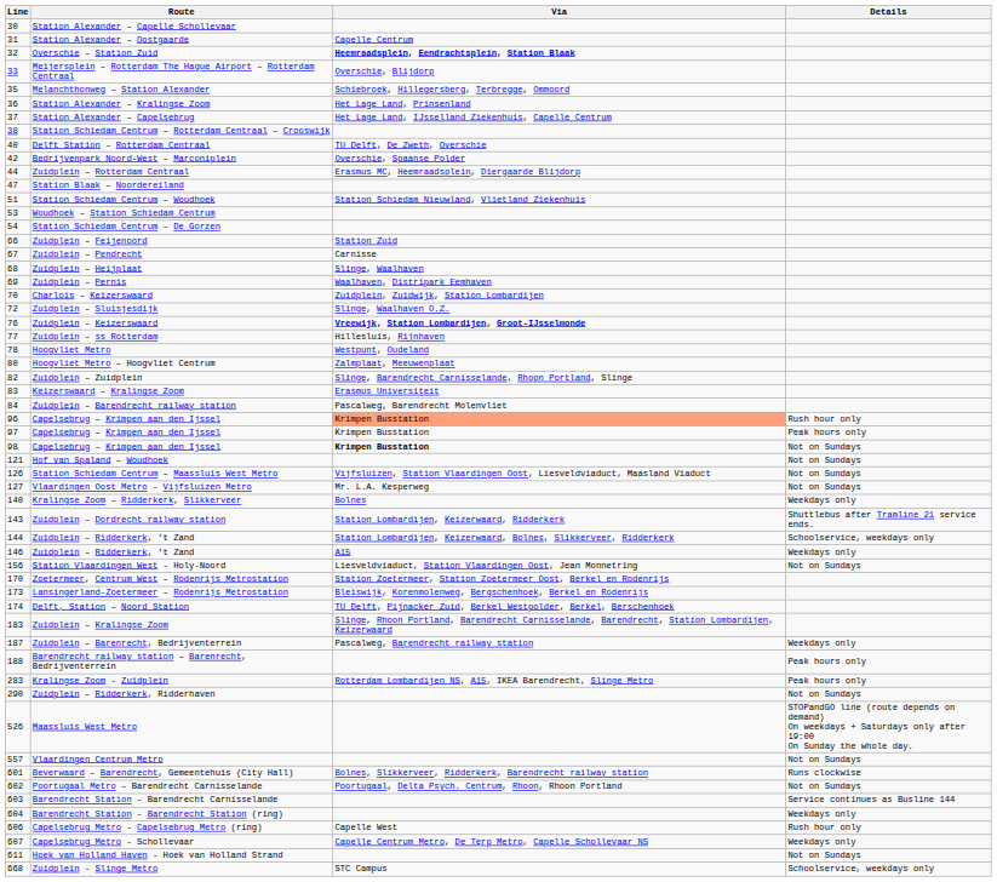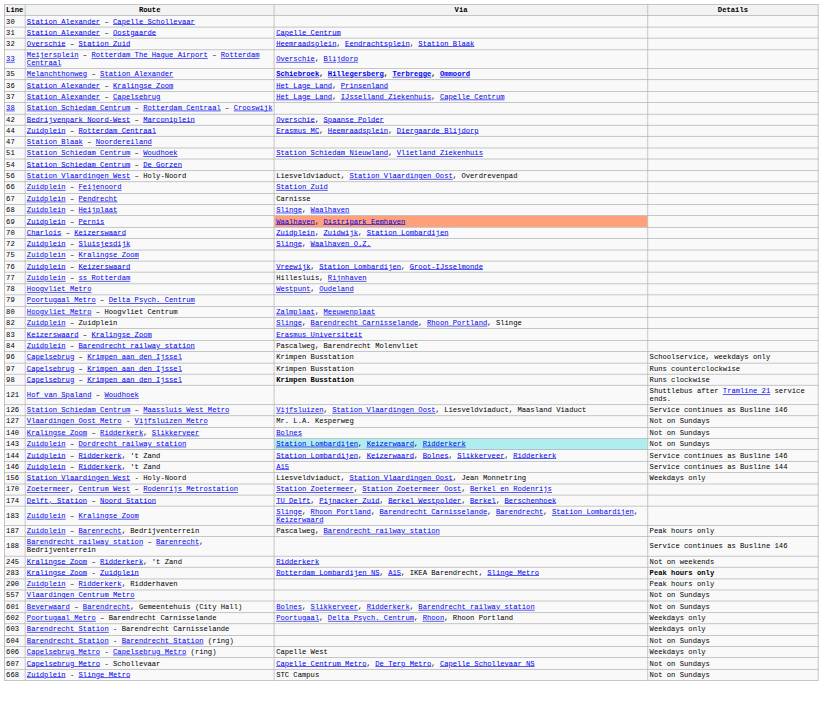 <table class="wikitable" style="font-size:85%;">
 <tr>
 <th>Line</th>
 <th>Route</th>
 <th>Via</th>
 <th>Details</th>
 </tr>
 <tr>
 <td>30</td>
 <td><a href='#'>Station Alexander</a> – <a href='#'>Capelle Schollevaar</a></td>
 <td></td>
 <td></td>
 </tr>
 <tr>
 <td>31</td>
 <td><a href='#'>Station Alexander</a> – <a href='#'>Oostgaarde</a></td>
 <td><a href='#'>Capelle Centrum</a></td>
 <td></td>
 </tr>
 <tr>
 <td>32</td>
 <td><a href='#'>Overschie</a> – <a href='#'>Station Zuid</a></td>
-<td><strong><a href='#'>Heemraadsplein</a>, <a href='#'>Eendrachtsplein</a>, <a href='#'>Station Blaak</a></strong></td>
+<td><a href='#'>Heemraadsplein</a>, <a href='#'>Eendrachtsplein</a>, <a href='#'>Station Blaak</a></td>
 <td></td>
 </tr>
 <tr>
 <td><a href='#'>33</a></td>
 <td><a href='#'>Meijersplein</a> – <a href='#'>Rotterdam The Hague Airport</a> – <a href='#'>Rotterdam Centraal</a></td>
 <td><a href='#'>Overschie</a>, <a href='#'>Blijdorp</a></td>
 <td></td>
 </tr>
 <tr>
 <td>35</td>
 <td><a href='#'>Melanchthonweg</a> – <a href='#'>Station Alexander</a></td>
-<td><a href='#'>Schiebroek</a>, <a href='#'>Hillegersberg</a>, <a href='#'>Terbregge</a>, <a href='#'>Ommoord</a></td>
+<td><strong><a href='#'>Schiebroek</a>, <a href='#'>Hillegersberg</a>, <a href='#'>Terbregge</a>, <a href='#'>Ommoord</a></strong></td>
 <td></td>
 </tr>
 <tr>
 <td>36</td>
 <td><a href='#'>Station Alexander</a> – <a href='#'>Kralingse Zoom</a></td>
 <td><a href='#'>Het Lage Land</a>, <a href='#'>Prinsenland</a></td>
 <td></td>
 </tr>
 <tr>
 <td>37</td>
 <td><a href='#'>Station Alexander</a> – <a href='#'>Capelsebrug</a></td>
 <td><a href='#'>Het Lage Land</a>, <a href='#'>IJsselland Ziekenhuis</a>, <a href='#'>Capelle Centrum</a></td>
 <td></td>
 </tr>
 <tr>
 <td><a href='#'>38</a></td>
 <td><a href='#'>Station Schiedam Centrum</a> – <a href='#'>Rotterdam Centraal</a> – <a href='#'>Crooswijk</a></td>
 <td></td>
-<td></td>
-</tr>
-<tr>
-<td>40</td>
-<td><a href='#'>Delft Station</a> – <a href='#'>Rotterdam Centraal</a></td>
-<td><a href='#'>TU Delft</a>, <a href='#'>De Zweth</a>, <a href='#'>Overschie</a></td>
 <td></td>
 </tr>
 <tr>
 <td>42</td>
 <td><a href='#'>Bedrijvenpark Noord-West</a> – <a href='#'>Marconiplein</a></td>
 <td><a href='#'>Overschie</a>, <a href='#'>Spaanse Polder</a></td>
 <td></td>
 </tr>
 <tr>
 <td>44</td>
 <td><a href='#'>Zuidplein</a> – <a href='#'>Rotterdam Centraal</a></td>
 <td><a href='#'>Erasmus MC</a>, <a href='#'>Heemraadsplein</a>, <a href='#'>Diergaarde Blijdorp</a></td>
 <td></td>
 </tr>
 <tr>
 <td>47</td>
 <td><a href='#'>Station Blaak</a> – <a href='#'>Noordereiland</a></td>
 <td></td>
 <td></td>
 </tr>
 <tr>
 <td>51</td>
 <td><a href='#'>Station Schiedam Centrum</a> – <a href='#'>Woudhoek</a></td>
 <td><a href='#'>Station Schiedam Nieuwland</a>, <a href='#'>Vlietland Ziekenhuis</a></td>
 <td></td>
 </tr>
 <tr>
-<td>53</td>
-<td><a href='#'>Woudhoek</a> – <a href='#'>Station Schiedam Centrum</a></td>
+<td>54</td>
+<td><a href='#'>Station Schiedam Centrum</a> – <a href='#'>De Gorzen</a></td>
 <td></td>
 <td></td>
 </tr>
 <tr>
-<td>54</td>
-<td><a href='#'>Station Schiedam Centrum</a> – <a href='#'>De Gorzen</a></td>
-<td></td>
+<td>56</td>
+<td><a href='#'>Station Vlaardingen West</a> – Holy-Noord</td>
+<td>Liesveldviaduct, <a href='#'>Station Vlaardingen Oost</a>, Overdrevenpad</td>
 <td></td>
 </tr>
 <tr>
 <td>66</td>
 <td><a href='#'>Zuidplein</a> – <a href='#'>Feijenoord</a></td>
 <td><a href='#'>Station Zuid</a></td>
 <td></td>
 </tr>
 <tr>
 <td>67</td>
 <td><a href='#'>Zuidplein</a> – <a href='#'>Pendrecht</a></td>
 <td>Carnisse</td>
 <td></td>
 </tr>
 <tr>
 <td>68</td>
 <td><a href='#'>Zuidplein</a> – <a href='#'>Heijplaat</a></td>
 <td><a href='#'>Slinge</a>, <a href='#'>Waalhaven</a></td>
 <td></td>
 </tr>
 <tr>
 <td>69</td>
 <td><a href='#'>Zuidplein</a> – <a href='#'>Pernis</a></td>
-<td><a href='#'>Waalhaven</a>, <a href='#'>Distripark Eemhaven</a></td>
+<td style="background: lightsalmon;"><a href='#'>Waalhaven</a>, <a href='#'>Distripark Eemhaven</a></td>
 <td></td>
 </tr>
 <tr>
 <td>70</td>
 <td><a href='#'>Charlois</a> – <a href='#'>Keizerswaard</a></td>
 <td><a href='#'>Zuidplein</a>, <a href='#'>Zuidwijk</a>, <a href='#'>Station Lombardijen</a></td>
 <td></td>
 </tr>
 <tr>
 <td>72</td>
 <td><a href='#'>Zuidplein</a> – <a href='#'>Sluisjesdijk</a></td>
 <td><a href='#'>Slinge</a>, <a href='#'>Waalhaven O.Z.</a></td>
 <td></td>
 </tr>
 <tr>
+<td>75</td>
+<td><a href='#'>Zuidplein</a> – <a href='#'>Kralingse Zoom</a></td>
+<td></td>
+<td></td>
+</tr>
+<tr>
 <td>76</td>
 <td><a href='#'>Zuidplein</a> – <a href='#'>Keizerswaard</a></td>
-<td><strong><a href='#'>Vreewijk</a>, <a href='#'>Station Lombardijen</a>, <a href='#'>Groot-IJsselmonde</a></strong></td>
+<td><a href='#'>Vreewijk</a>, <a href='#'>Station Lombardijen</a>, <a href='#'>Groot-IJsselmonde</a></td>
 <td></td>
 </tr>
 <tr>
 <td>77</td>
 <td><a href='#'>Zuidplein</a> – <a href='#'>ss Rotterdam</a></td>
 <td>Hillesluis, <a href='#'>Rijnhaven</a></td>
 <td></td>
 </tr>
 <tr>
 <td>78</td>
 <td><a href='#'>Hoogvliet Metro</a></td>
 <td><a href='#'>Westpunt</a>, <a href='#'>Oudeland</a></td>
+<td></td>
+</tr>
+<tr>
+<td>79</td>
+<td><a href='#'>Poortugaal Metro</a> – <a href='#'>Delta Psych. Centrum</a></td>
+<td></td>
 <td></td>
 </tr>
 <tr>
 <td>80</td>
 <td><a href='#'>Hoogvliet Metro</a> – Hoogvliet Centrum</td>
 <td><a href='#'>Zalmplaat</a>, <a href='#'>Meeuwenplaat</a></td>
 <td></td>
 </tr>
 <tr>
 <td>82</td>
 <td><a href='#'>Zuidplein</a> – Zuidplein</td>
 <td><a href='#'>Slinge</a>, <a href='#'>Barendrecht Carnisselande</a>, <a href='#'>Rhoon Portland</a>, Slinge</td>
 <td></td>
 </tr>
 <tr>
 <td>83</td>
 <td><a href='#'>Keizerswaard</a> – <a href='#'>Kralingse Zoom</a></td>
 <td><a href='#'>Erasmus Universiteit</a></td>
 <td></td>
 </tr>
 <tr>
 <td>84</td>
 <td><a href='#'>Zuidplein</a> – <a href='#'>Barendrecht railway station</a></td>
 <td>Pascalweg, Barendrecht Molenvliet</td>
 <td></td>
 </tr>
 <tr>
 <td>96</td>
 <td><a href='#'>Capelsebrug</a> – <a href='#'>Krimpen aan den Ijssel</a></td>
-<td style="background: lightsalmon;">Krimpen Busstation</td>
-<td>Rush hour only</td>
+<td>Krimpen Busstation</td>
+<td>Schoolservice, weekdays only</td>
 </tr>
 <tr>
 <td>97</td>
 <td><a href='#'>Capelsebrug</a> – <a href='#'>Krimpen aan den Ijssel</a></td>
 <td>Krimpen Busstation</td>
-<td>Peak hours only</td>
+<td>Runs counterclockwise</td>
 </tr>
 <tr>
 <td>98</td>
 <td><a href='#'>Capelsebrug</a> – <a href='#'>Krimpen aan den Ijssel</a></td>
 <td><strong>Krimpen Busstation</strong></td>
-<td>Not on Sundays</td>
+<td>Runs clockwise</td>
 </tr>
 <tr>
 <td>121</td>
 <td><a href='#'>Hof van Spaland</a> – <a href='#'>Woudhoek</a></td>
 <td></td>
-<td>Not on Sundays</td>
+<td>Shuttlebus after <a href='#'>Tramline 21</a> service ends.</td>
 </tr>
 <tr>
 <td>126</td>
 <td><a href='#'>Station Schiedam Centrum</a> – <a href='#'>Maassluis West Metro</a></td>
 <td><a href='#'>Vijfsluizen</a>, <a href='#'>Station Vlaardingen Oost</a>, Liesveldviaduct, Maasland Viaduct</td>
-<td>Not on Sundays</td>
+<td>Service continues as Busline 146</td>
 </tr>
 <tr>
 <td>127</td>
 <td><a href='#'>Vlaardingen Oost Metro</a> - <a href='#'>Vijfsluizen Metro</a></td>
 <td>Mr. L.A. Kesperweg</td>
 <td>Not on Sundays</td>
 </tr>
 <tr>
 <td>140</td>
 <td><a href='#'>Kralingse Zoom</a> – <a href='#'>Ridderkerk</a>, <a href='#'>Slikkerveer</a></td>
 <td><a href='#'>Bolnes</a></td>
-<td>Weekdays only</td>
+<td>Not on Sundays</td>
 </tr>
 <tr>
 <td>143</td>
 <td><a href='#'>Zuidplein</a> – <a href='#'>Dordrecht railway station</a></td>
-<td><a href='#'>Station Lombardijen</a>, <a href='#'>Keizerwaard</a>, <a href='#'>Ridderkerk</a></td>
-<td>Shuttlebus after <a href='#'>Tramline 21</a> service ends.</td>
+<td style="background: paleturquoise;"><a href='#'>Station Lombardijen</a>, <a href='#'>Keizerwaard</a>, <a href='#'>Ridderkerk</a></td>
+<td>Not on Sundays</td>
 </tr>
 <tr>
 <td>144</td>
 <td><a href='#'>Zuidplein</a> – <a href='#'>Ridderkerk</a>, 't Zand</td>
 <td><a href='#'>Station Lombardijen</a>, <a href='#'>Keizerwaard</a>, <a href='#'>Bolnes</a>, <a href='#'>Slikkerveer</a>, <a href='#'>Ridderkerk</a></td>
-<td>Schoolservice, weekdays only</td>
+<td>Service continues as Busline 146</td>
 </tr>
 <tr>
 <td>146</td>
 <td><a href='#'>Zuidplein</a> – <a href='#'>Ridderkerk</a>, 't Zand</td>
 <td><a href='#'>A15</a></td>
-<td>Weekdays only</td>
+<td>Service continues as Busline 144</td>
 </tr>
 <tr>
 <td>156</td>
 <td><a href='#'>Station Vlaardingen West</a> - Holy-Noord</td>
 <td>Liesveldviaduct, <a href='#'>Station Vlaardingen Oost</a>, Jean Monnetring</td>
-<td>Not on Sundays</td>
+<td>Weekdays only</td>
 </tr>
 <tr>
 <td>170</td>
 <td><a href='#'>Zoetermeer</a>, <a href='#'>Centrum West</a> – <a href='#'>Rodenrijs Metrostation</a></td>
 <td><a href='#'>Station Zoetermeer</a>, <a href='#'>Station Zoetermeer Oost</a>, <a href='#'>Berkel en Rodenrijs</a></td>
-<td></td>
-</tr>
-<tr>
-<td>173</td>
-<td><a href='#'>Lansingerland-Zoetermeer</a> – <a href='#'>Rodenrijs Metrostation</a></td>
-<td><a href='#'>Bleiswijk</a>, <a href='#'>Korenmolenweg</a>, <a href='#'>Bergschenhoek</a>, <a href='#'>Berkel en Rodenrijs</a></td>
 <td></td>
 </tr>
 <tr>
 <td>174</td>
 <td><a href='#'>Delft, Station</a> – <a href='#'>Noord Station</a></td>
 <td><a href='#'>TU Delft</a>, <a href='#'>Pijnacker Zuid</a>, <a href='#'>Berkel Westpolder</a>, <a href='#'>Berkel</a>, <a href='#'>Berschenhoek</a></td>
 <td></td>
 </tr>
 <tr>
 <td>183</td>
 <td><a href='#'>Zuidplein</a> – <a href='#'>Kralingse Zoom</a></td>
 <td><a href='#'>Slinge</a>, <a href='#'>Rhoon Portland</a>, <a href='#'>Barendrecht Carnisselande</a>,  <a href='#'>Barendrecht</a>, <a href='#'>Station Lombardijen</a>, <a href='#'>Keizerwaard</a></td>
 <td></td>
 </tr>
 <tr>
 <td>187</td>
 <td><a href='#'>Zuidplein</a> – <a href='#'>Barenrecht</a>, Bedrijventerrein</td>
 <td>Pascalweg, <a href='#'>Barendrecht railway station</a></td>
-<td>Weekdays only</td>
+<td>Peak hours only</td>
 </tr>
 <tr>
 <td>188</td>
 <td><a href='#'>Barendrecht railway station</a> – <a href='#'>Barenrecht</a>, Bedrijventerrein</td>
 <td></td>
-<td>Peak hours only</td>
+<td>Service continues as Busline 146</td>
+</tr>
+<tr>
+<td>245</td>
+<td><a href='#'>Kralingse Zoom</a> – <a href='#'>Ridderkerk</a>, 't Zand</td>
+<td><a href='#'>Ridderkerk</a></td>
+<td>Not on weekends</td>
 </tr>
 <tr>
 <td>283</td>
 <td><a href='#'>Kralingse Zoom</a> - <a href='#'>Zuidplein</a></td>
 <td><a href='#'>Rotterdam Lombardijen NS</a>, <a href='#'>A15</a>, IKEA Barendrecht, <a href='#'>Slinge Metro</a></td>
-<td>Peak hours only</td>
+<td><strong>Peak hours only</strong></td>
 </tr>
 <tr>
 <td>290</td>
 <td><a href='#'>Zuidplein</a> – <a href='#'>Ridderkerk</a>, Ridderhaven</td>
 <td></td>
-<td>Not on Sundays</td>
-</tr>
-<tr>
-<td>526</td>
-<td><a href='#'>Maassluis West Metro</a></td>
-<td></td>
-<td>STOPandGO line (route depends on demand)<br>On weekdays + Saturdays only after 19:00<br>On Sunday the whole day.</td>
+<td>Peak hours only</td>
 </tr>
 <tr>
 <td>557</td>
 <td><a href='#'>Vlaardingen Centrum Metro</a></td>
 <td></td>
 <td>Not on Sundays</td>
 </tr>
 <tr>
 <td>601</td>
 <td><a href='#'>Beverwaard</a> – <a href='#'>Barendrecht</a>, Gemeentehuis (City Hall)</td>
 <td><a href='#'>Bolnes</a>, <a href='#'>Slikkerveer</a>, <a href='#'>Ridderkerk</a>, <a href='#'>Barendrecht railway station</a></td>
-<td>Runs clockwise</td>
+<td>Not on Sundays</td>
 </tr>
 <tr>
 <td>602</td>
 <td><a href='#'>Poortugaal Metro</a> – Barendrecht Carnisselande</td>
 <td><a href='#'>Poortugaal</a>, <a href='#'>Delta Psych. Centrum</a>, <a href='#'>Rhoon</a>, Rhoon Portland</td>
-<td>Not on Sundays</td>
+<td>Weekdays only</td>
 </tr>
 <tr>
 <td>603</td>
 <td><a href='#'>Barendrecht Station</a> - Barendrecht Carnisselande</td>
 <td></td>
-<td>Service continues as Busline 144</td>
+<td>Weekdays only</td>
 </tr>
 <tr>
 <td>604</td>
 <td><a href='#'>Barendrecht Station</a> - <a href='#'>Barendrecht Station</a> (ring)</td>
 <td></td>
-<td>Weekdays only</td>
+<td>Not on Sundays</td>
 </tr>
 <tr>
 <td>606</td>
 <td><a href='#'>Capelsebrug Metro</a> - <a href='#'>Capelsebrug Metro</a> (ring)</td>
 <td>Capelle West</td>
-<td>Rush hour only</td>
+<td>Weekdays only</td>
 </tr>
 <tr>
 <td>607</td>
 <td><a href='#'>Capelsebrug Metro</a> - Schollevaar</td>
 <td><a href='#'>Capelle Centrum Metro</a>, <a href='#'>De Terp Metro</a>, <a href='#'>Capelle Schollevaar NS</a></td>
-<td>Weekdays only</td>
-</tr>
-<tr>
-<td>611</td>
-<td><a href='#'>Hoek van Holland Haven</a> - Hoek van Holland Strand</td>
-<td></td>
 <td>Not on Sundays</td>
 </tr>
 <tr>
 <td>668</td>
 <td><a href='#'>Zuidplein</a> - <a href='#'>Slinge Metro</a></td>
 <td>STC Campus</td>
-<td>Schoolservice, weekdays only</td>
+<td>Not on Sundays</td>
 </tr>
 </table>
